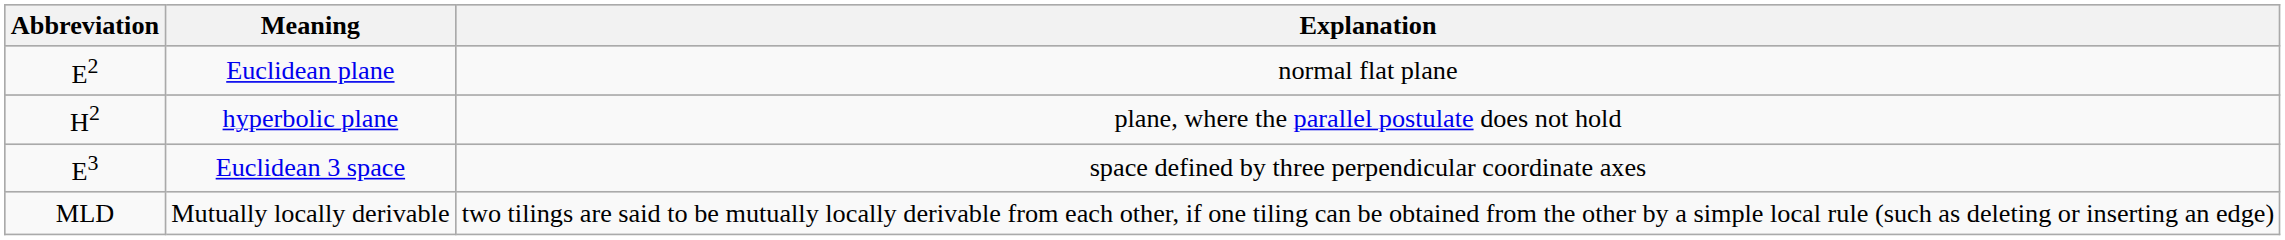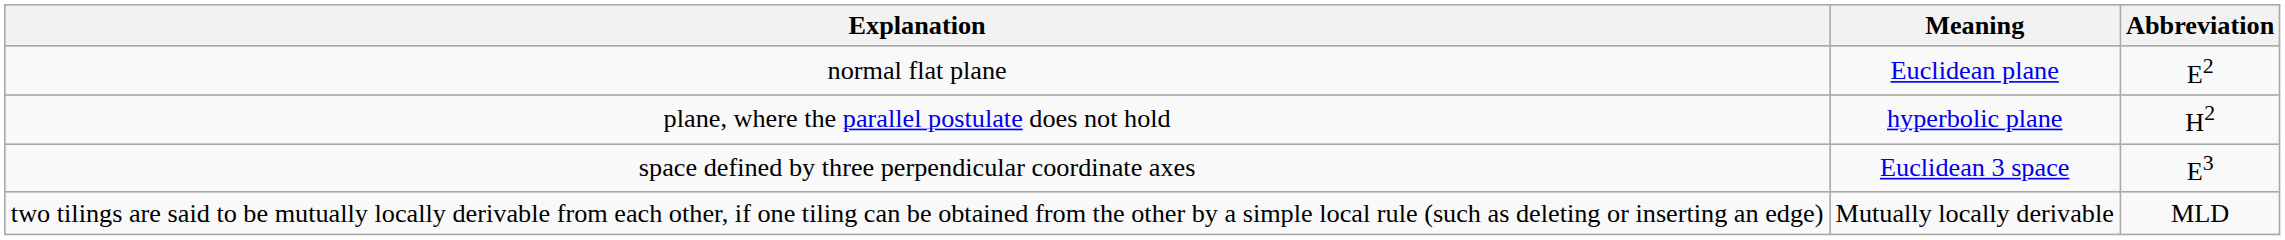 <table class="wikitable" style="text-align:center;">
 <tr>
+<th>Explanation</th>
+<th>Meaning</th>
 <th>Abbreviation</th>
-<th>Meaning</th>
-<th>Explanation</th>
 </tr>
 <tr>
+<td>normal flat plane</td>
+<td><a href='#'>Euclidean plane</a></td>
 <td>E<sup>2</sup></td>
-<td><a href='#'>Euclidean plane</a></td>
-<td>normal flat plane</td>
 </tr>
 <tr>
+<td>plane, where the <a href='#'>parallel postulate</a> does not hold</td>
+<td><a href='#'>hyperbolic plane</a></td>
 <td>H<sup>2</sup></td>
-<td><a href='#'>hyperbolic plane</a></td>
-<td>plane, where the <a href='#'>parallel postulate</a> does not hold</td>
 </tr>
 <tr>
+<td>space defined by three perpendicular coordinate axes</td>
+<td><a href='#'>Euclidean 3 space</a></td>
 <td>E<sup>3</sup></td>
-<td><a href='#'>Euclidean 3 space</a></td>
-<td>space defined by three perpendicular coordinate axes</td>
 </tr>
 <tr id="MLD">
+<td>two tilings are said to be mutually locally derivable from each other, if one tiling can be obtained from the other by a simple local rule (such as deleting or inserting an edge)</td>
+<td>Mutually locally derivable</td>
 <td>MLD</td>
-<td>Mutually locally derivable</td>
-<td>two tilings are said to be mutually locally derivable from each other, if one tiling can be obtained from the other by a simple local rule (such as deleting or inserting an edge)</td>
 </tr>
 </table>
